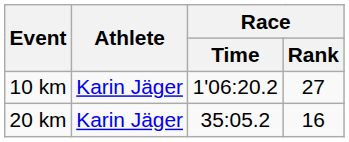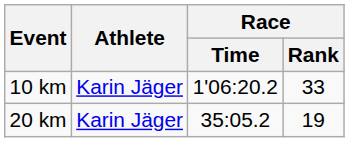 <table class="wikitable" border="1" style="font-size:90%">
 <tr>
 <th rowspan=2>Event</th>
 <th rowspan=2>Athlete</th>
 <th colspan=2>Race</th>
 </tr>
 <tr>
 <th>Time</th>
 <th>Rank</th>
 </tr>
 <tr>
 <td>10 km</td>
 <td><a href='#'>Karin Jäger</a></td>
 <td align=center>1'06:20.2</td>
-<td align=center>27</td>
+<td align=center>33</td>
 </tr>
 <tr>
 <td>20 km</td>
 <td><a href='#'>Karin Jäger</a></td>
 <td align=center>35:05.2</td>
-<td align=center>16</td>
+<td align=center>19</td>
 </tr>
 </table>
